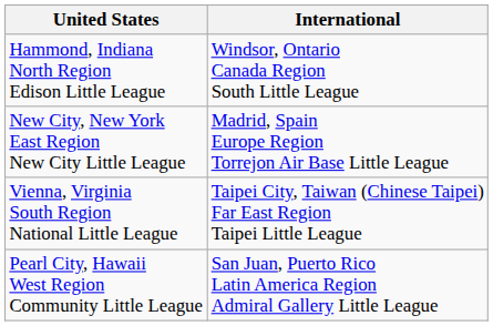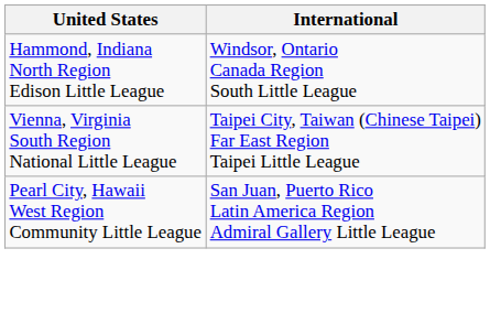 <table class="wikitable">
 <tr>
 <th>United States</th>
 <th>International</th>
 </tr>
 <tr>
 <td> <a href='#'>Hammond</a>, <a href='#'>Indiana</a><br><a href='#'>North Region</a><br>Edison Little League</td>
 <td> <a href='#'>Windsor</a>, <a href='#'>Ontario</a><br> <a href='#'>Canada Region</a><br>South Little League</td>
 </tr>
 <tr>
-<td> <a href='#'>New City</a>, <a href='#'>New York</a><br><a href='#'>East Region</a><br>New City Little League</td>
-<td> <a href='#'>Madrid</a>, <a href='#'>Spain</a><br><a href='#'>Europe Region</a><br><a href='#'>Torrejon Air Base</a> Little League</td>
-</tr>
-<tr>
 <td> <a href='#'>Vienna</a>, <a href='#'>Virginia</a><br><a href='#'>South Region</a><br>National Little League</td>
 <td> <a href='#'>Taipei City</a>, <a href='#'>Taiwan</a> (<a href='#'>Chinese Taipei</a>)<br><a href='#'>Far East Region</a><br>Taipei Little League</td>
 </tr>
 <tr>
 <td> <a href='#'>Pearl City</a>, <a href='#'>Hawaii</a><br><a href='#'>West Region</a><br>Community Little League</td>
 <td> <a href='#'>San Juan</a>, <a href='#'>Puerto Rico</a><br><a href='#'>Latin America Region</a><br><a href='#'>Admiral Gallery</a> Little League</td>
 </tr>
 </table>
